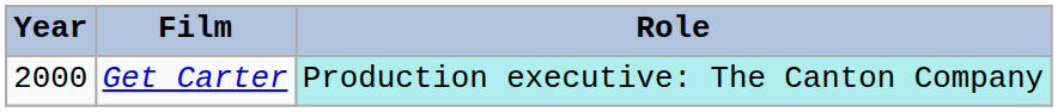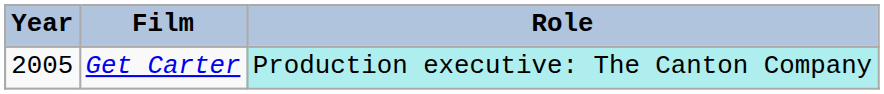 <table class="wikitable" style="font-size:95%;">
 <tr>
 <th style="background:#B0C4DE;">Year</th>
 <th style="background:#B0C4DE;">Film</th>
 <th style="background:#B0C4DE;">Role</th>
 </tr>
 <tr>
-<td>2000</td>
+<td>2005</td>
 <td><em><a href='#'>Get Carter</a></em></td>
 <td style="background: paleturquoise;">Production executive: The Canton Company</td>
 </tr>
 </table>
